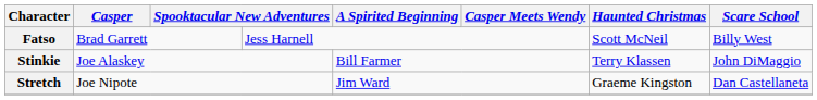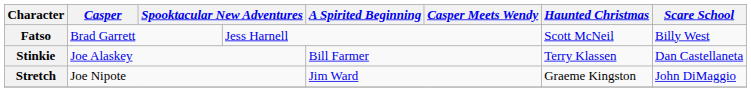 <table class="wikitable">
 <tr>
 <th>Character</th>
 <th><em><a href='#'>Casper</a></em><br></th>
 <th colspan="2"><em><a href='#'>Spooktacular New Adventures</a></em><br></th>
 <th><em><a href='#'>A Spirited Beginning</a></em><br></th>
 <th><em><a href='#'>Casper Meets Wendy</a></em><br></th>
 <th><em><a href='#'>Haunted Christmas</a></em><br></th>
 <th><em><a href='#'>Scare School</a></em><br></th>
 </tr>
 <tr death-stretched too much>
 <th>Fatso</th>
 <td colspan="2"><a href='#'>Brad Garrett</a></td>
 <td colspan="3"><a href='#'>Jess Harnell</a></td>
 <td><a href='#'>Scott McNeil</a></td>
 <td><a href='#'>Billy West</a></td>
 </tr>
 <tr>
 <th>Stinkie</th>
 <td colspan="3"><a href='#'>Joe Alaskey</a></td>
 <td colspan="2"><a href='#'>Bill Farmer</a></td>
 <td><a href='#'>Terry Klassen</a></td>
-<td><a href='#'>John DiMaggio</a></td>
+<td><a href='#'>Dan Castellaneta</a></td>
 </tr>
 <tr>
 <th>Stretch</th>
 <td colspan="3">Joe Nipote</td>
 <td colspan="2"><a href='#'>Jim Ward</a></td>
 <td>Graeme Kingston</td>
-<td><a href='#'>Dan Castellaneta</a></td>
+<td><a href='#'>John DiMaggio</a></td>
 </tr>
 <tr>
 </tr>
 </table>
